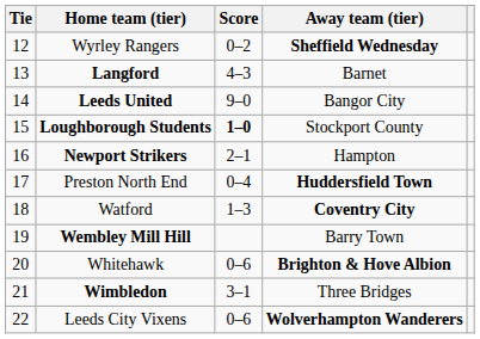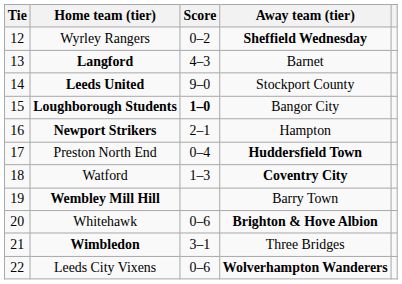 <table class="wikitable" style="text-align:center; font-size:85%">
 <tr>
 <th>Tie</th>
 <th>Home team (tier)</th>
 <th>Score</th>
 <th>Away team (tier)</th>
 <th></th>
 </tr>
 <tr>
 <td align="center">12</td>
 <td>Wyrley Rangers</td>
 <td align="center">0–2</td>
 <td><strong>Sheffield Wednesday</strong></td>
 <td></td>
 </tr>
 <tr>
 <td align="center">13</td>
 <td><strong>Langford</strong></td>
 <td align="center">4–3 </td>
 <td>Barnet</td>
 <td></td>
 </tr>
 <tr>
 <td align="center">14</td>
 <td><strong>Leeds United</strong></td>
 <td align="center">9–0</td>
-<td>Bangor City</td>
+<td>Stockport County</td>
 <td></td>
 </tr>
 <tr>
 <td align="center">15</td>
 <td><strong>Loughborough Students</strong></td>
 <td align="center"><strong>1–0</strong></td>
-<td>Stockport County</td>
+<td>Bangor City</td>
 <td></td>
 </tr>
 <tr>
 <td align="center">16</td>
 <td><strong>Newport Strikers</strong></td>
 <td align="center">2–1</td>
 <td>Hampton</td>
 <td></td>
 </tr>
 <tr>
 <td align="center">17</td>
 <td>Preston North End</td>
 <td align="center">0–4</td>
 <td><strong>Huddersfield Town</strong></td>
 <td></td>
 </tr>
 <tr>
 <td align="center">18</td>
 <td>Watford</td>
 <td align="center">1–3</td>
 <td><strong>Coventry City</strong></td>
 <td></td>
 </tr>
 <tr>
 <td align="center">19</td>
 <td><strong>Wembley Mill Hill</strong></td>
 <td align="center"></td>
 <td>Barry Town</td>
 <td></td>
 </tr>
 <tr>
 <td align="center">20</td>
 <td>Whitehawk</td>
 <td align="center">0–6</td>
 <td><strong>Brighton & Hove Albion</strong></td>
 <td></td>
 </tr>
 <tr>
 <td align="center">21</td>
 <td><strong>Wimbledon</strong></td>
 <td align="center">3–1</td>
 <td>Three Bridges</td>
 <td></td>
 </tr>
 <tr>
 <td align="center">22</td>
 <td>Leeds City Vixens</td>
 <td align="center">0–6</td>
 <td><strong>Wolverhampton Wanderers</strong></td>
 <td></td>
 </tr>
 </table>
